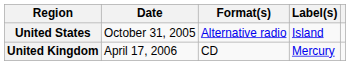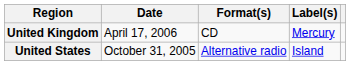 <table class="wikitable plainrowheaders">
 <tr>
 <th scope="col">Region</th>
 <th scope="col">Date</th>
 <th scope="col">Format(s)</th>
 <th scope="col">Label(s)</th>
 <th scope="col"></th>
 </tr>
 <tr>
+<th scope="row">United Kingdom</th>
+<td>April 17, 2006</td>
+<td>CD</td>
+<td><a href='#'>Mercury</a></td>
+<td align="center"></td>
+</tr>
+<tr>
 <th scope="row">United States</th>
 <td>October 31, 2005</td>
 <td><a href='#'>Alternative radio</a></td>
 <td><a href='#'>Island</a></td>
 <td align="center"></td>
 </tr>
-<tr>
-<th scope="row">United Kingdom</th>
-<td>April 17, 2006</td>
-<td>CD</td>
-<td><a href='#'>Mercury</a></td>
-<td align="center"></td>
-</tr>
 </table>
